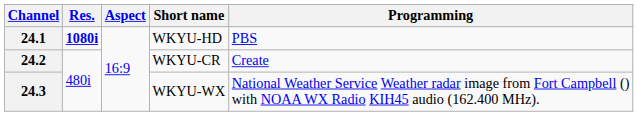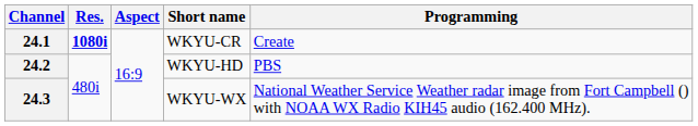 <table class="wikitable">
 <tr>
 <th scope = "col"><a href='#'>Channel</a></th>
 <th scope = "col"><a href='#'>Res.</a></th>
 <th scope = "col"><a href='#'>Aspect</a></th>
 <th scope = "col">Short name</th>
 <th scope = "col">Programming</th>
 </tr>
 <tr>
 <th scope = "row">24.1</th>
 <td><strong><a href='#'>1080i</a></strong></td>
 <td rowspan="3"><a href='#'>16:9</a></td>
-<td>WKYU-HD</td>
-<td><a href='#'>PBS</a></td>
+<td>WKYU-CR</td>
+<td><a href='#'>Create</a></td>
 </tr>
 <tr>
 <th scope = "row">24.2</th>
 <td rowspan="2"><a href='#'>480i</a></td>
-<td>WKYU-CR</td>
-<td><a href='#'>Create</a></td>
+<td>WKYU-HD</td>
+<td><a href='#'>PBS</a></td>
 </tr>
 <tr>
 <th scope = "row">24.3</th>
 <td>WKYU-WX</td>
 <td><a href='#'>National Weather Service</a> <a href='#'>Weather radar</a> image from <a href='#'>Fort Campbell</a> ()<br>with <a href='#'>NOAA WX Radio</a> <a href='#'>KIH45</a> audio (162.400 MHz).</td>
 </tr>
 </table>
